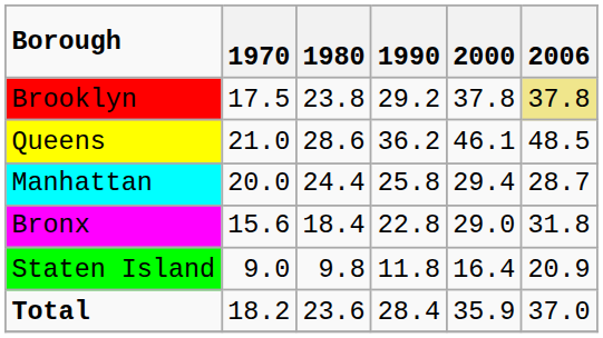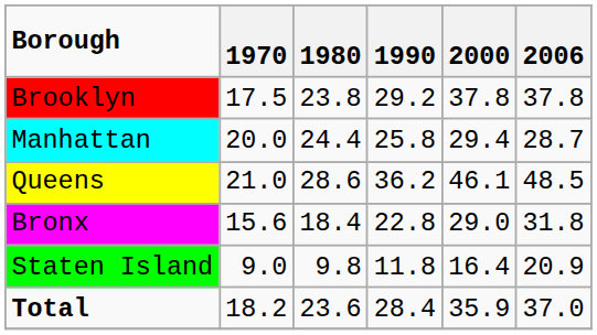 <table class="wikitable sortable" style="text-align:right">
 <tr>
 <td align=left><strong>Borough</strong></td>
 <th><br>1970</th>
 <th><br>1980</th>
 <th><br>1990</th>
 <th><br>2000</th>
 <th><br>2006</th>
 </tr>
 <tr>
 <td style="text-align:left; background:red;">Brooklyn</td>
 <td>17.5</td>
 <td>23.8</td>
 <td>29.2</td>
 <td>37.8</td>
-<td style="background: khaki;">37.8</td>
+<td>37.8</td>
+</tr>
+<tr>
+<td style="text-align:left; background:aqua;">Manhattan</td>
+<td>20.0</td>
+<td>24.4</td>
+<td>25.8</td>
+<td>29.4</td>
+<td>28.7</td>
 </tr>
 <tr>
 <td style="text-align:left; background:yellow;">Queens</td>
 <td>21.0</td>
 <td>28.6</td>
 <td>36.2</td>
 <td>46.1</td>
 <td>48.5</td>
-</tr>
-<tr>
-<td style="text-align:left; background:aqua;">Manhattan</td>
-<td>20.0</td>
-<td>24.4</td>
-<td>25.8</td>
-<td>29.4</td>
-<td>28.7</td>
 </tr>
 <tr>
 <td style="text-align:left; background:magenta;">Bronx</td>
 <td>15.6</td>
 <td>18.4</td>
 <td>22.8</td>
 <td>29.0</td>
 <td>31.8</td>
 </tr>
 <tr>
 <td style="text-align:left; background:lime;">Staten Island</td>
 <td>9.0</td>
 <td>9.8</td>
 <td>11.8</td>
 <td>16.4</td>
 <td>20.9</td>
 </tr>
 <tr>
 <td align=left><strong>Total</strong></td>
 <td>18.2</td>
 <td>23.6</td>
 <td>28.4</td>
 <td>35.9</td>
 <td>37.0</td>
 </tr>
 <tr>
 </tr>
 </table>
